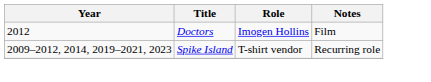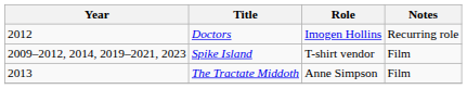 <table class="wikitable">
 <tr>
 <th>Year</th>
 <th>Title</th>
 <th>Role</th>
 <th>Notes</th>
 </tr>
 <tr>
 <td>2012</td>
 <td><em><a href='#'>Doctors</a></em></td>
 <td><a href='#'>Imogen Hollins</a></td>
-<td>Film</td>
+<td>Recurring role</td>
 </tr>
 <tr>
 <td>2009–2012, 2014, 2019–2021, 2023</td>
 <td><em><a href='#'>Spike Island</a></em></td>
 <td>T-shirt vendor</td>
-<td>Recurring role</td>
+<td>Film</td>
+</tr>
+<tr>
+<td>2013</td>
+<td><em><a href='#'>The Tractate Middoth</a></em></td>
+<td>Anne Simpson</td>
+<td>Film</td>
 </tr>
 <tr>
 </tr>
 </table>
